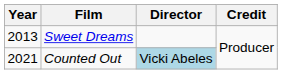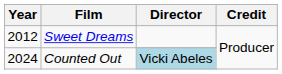 <table class="wikitable">
 <tr>
 <th>Year</th>
 <th>Film</th>
 <th>Director</th>
 <th>Credit</th>
 </tr>
 <tr>
-<td>2013</td>
+<td>2012</td>
 <td><em><a href='#'>Sweet Dreams</a></em></td>
 <td></td>
 <td rowspan=2>Producer</td>
 </tr>
 <tr>
-<td>2021</td>
+<td>2024</td>
 <td><em>Counted Out</em></td>
 <td style="background: lightblue;">Vicki Abeles</td>
 </tr>
 </table>
